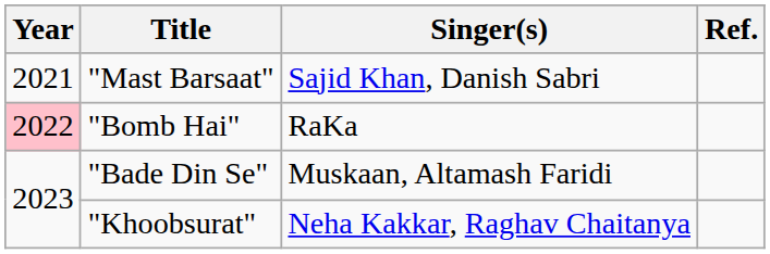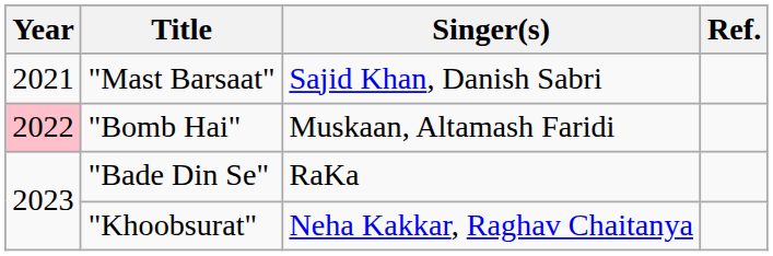 <table class="wikitable">
 <tr>
 <th>Year</th>
 <th>Title</th>
 <th>Singer(s)</th>
 <th>Ref.</th>
 </tr>
 <tr>
 <td>2021</td>
 <td>"Mast Barsaat"</td>
 <td><a href='#'>Sajid Khan</a>, Danish Sabri</td>
 <td></td>
 </tr>
 <tr>
 <td style="background: pink;">2022</td>
 <td>"Bomb Hai"</td>
-<td>RaKa</td>
+<td>Muskaan, Altamash Faridi</td>
 <td></td>
 </tr>
 <tr>
 <td rowspan="2">2023</td>
 <td>"Bade Din Se"</td>
-<td>Muskaan, Altamash Faridi</td>
+<td>RaKa</td>
 <td></td>
 </tr>
 <tr>
 <td>"Khoobsurat"</td>
 <td><a href='#'>Neha Kakkar</a>, <a href='#'>Raghav Chaitanya</a></td>
 <td></td>
 </tr>
 </table>
